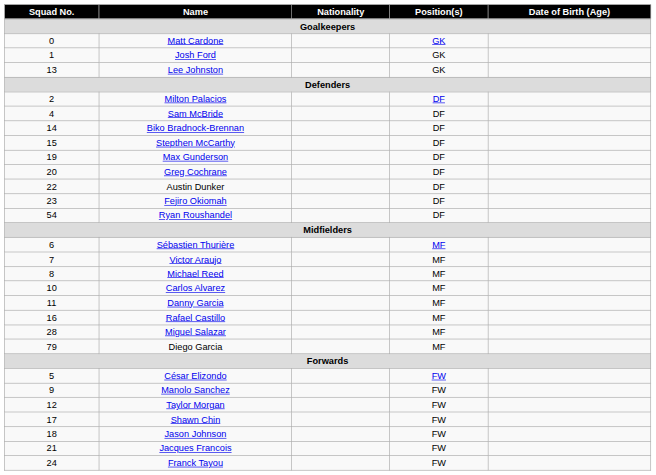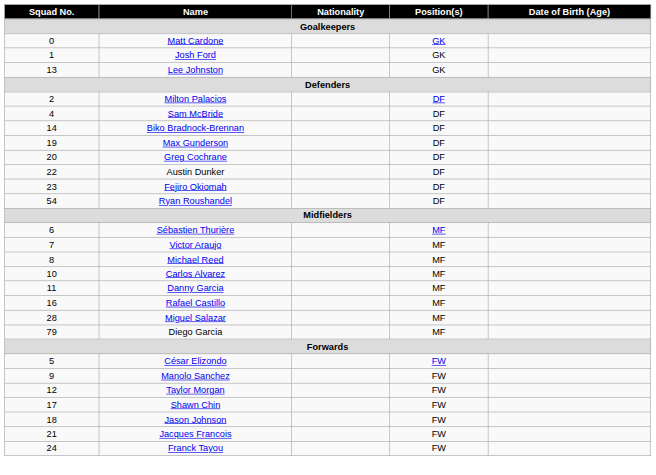 <table class="wikitable" style="text-align:center; font-size:90%; width:80%;">
 <tr>
 <th style="background:#000000; color:white; text-align:center;">Squad No.</th>
 <th style="background:#000000; color:white; text-align:center;">Name</th>
 <th style="background:#000000; color:white; text-align:center;">Nationality</th>
 <th style="background:#000000; color:white; text-align:center;">Position(s)</th>
 <th style="background:#000000; color:white; text-align:center;">Date of Birth (Age)</th>
 </tr>
 <tr>
 <th colspan="5" style="background:#dcdcdc; text-align:center">Goalkeepers</th>
 </tr>
 <tr>
 <td>0</td>
 <td><a href='#'>Matt Cardone</a></td>
 <td></td>
 <td><a href='#'>GK</a></td>
 <td></td>
 </tr>
 <tr>
 <td>1</td>
 <td><a href='#'>Josh Ford</a></td>
 <td></td>
 <td>GK</td>
 <td></td>
 </tr>
 <tr>
 <td>13</td>
 <td><a href='#'>Lee Johnston</a></td>
 <td></td>
 <td>GK</td>
 <td></td>
 </tr>
 <tr>
 <th colspan="5" style="background:#dcdcdc; text-align:center">Defenders</th>
 </tr>
 <tr>
 <td>2</td>
 <td><a href='#'>Milton Palacios</a></td>
 <td></td>
 <td><a href='#'>DF</a></td>
 <td></td>
 </tr>
 <tr>
 <td>4</td>
 <td><a href='#'>Sam McBride</a></td>
 <td></td>
 <td>DF</td>
 <td></td>
 </tr>
 <tr>
 <td>14</td>
 <td><a href='#'>Biko Bradnock-Brennan</a></td>
-<td></td>
-<td>DF</td>
-<td></td>
-</tr>
-<tr>
-<td>15</td>
-<td><a href='#'>Stepthen McCarthy</a></td>
 <td></td>
 <td>DF</td>
 <td></td>
 </tr>
 <tr>
 <td>19</td>
 <td><a href='#'>Max Gunderson</a></td>
 <td></td>
 <td>DF</td>
 <td></td>
 </tr>
 <tr>
 <td>20</td>
 <td><a href='#'>Greg Cochrane</a></td>
 <td></td>
 <td>DF</td>
 <td></td>
 </tr>
 <tr>
 <td>22</td>
 <td>Austin Dunker</td>
 <td></td>
 <td>DF</td>
 <td></td>
 </tr>
 <tr>
 <td>23</td>
 <td><a href='#'>Fejiro Okiomah</a></td>
 <td></td>
 <td>DF</td>
 <td></td>
 </tr>
 <tr>
 <td>54</td>
 <td><a href='#'>Ryan Roushandel</a></td>
 <td></td>
 <td>DF</td>
 <td></td>
 </tr>
 <tr>
 <th colspan="5" style="background:#dcdcdc; text-align:center">Midfielders</th>
 </tr>
 <tr>
 <td>6</td>
 <td><a href='#'>Sébastien Thurière</a></td>
 <td></td>
 <td><a href='#'>MF</a></td>
 <td></td>
 </tr>
 <tr>
 <td>7</td>
 <td><a href='#'>Victor Araujo</a></td>
 <td></td>
 <td>MF</td>
 <td></td>
 </tr>
 <tr>
 <td>8</td>
 <td><a href='#'>Michael Reed</a></td>
 <td></td>
 <td>MF</td>
 <td></td>
 </tr>
 <tr>
 <td>10</td>
 <td><a href='#'>Carlos Alvarez</a></td>
 <td></td>
 <td>MF</td>
 <td></td>
 </tr>
 <tr>
 <td>11</td>
 <td><a href='#'>Danny Garcia</a></td>
 <td></td>
 <td>MF</td>
 <td></td>
 </tr>
 <tr>
 <td>16</td>
 <td><a href='#'>Rafael Castillo</a></td>
 <td></td>
 <td>MF</td>
 <td></td>
 </tr>
 <tr>
 <td>28</td>
 <td><a href='#'>Miguel Salazar</a></td>
 <td></td>
 <td>MF</td>
 <td></td>
 </tr>
 <tr>
 <td>79</td>
 <td>Diego Garcia</td>
 <td></td>
 <td>MF</td>
 <td></td>
 </tr>
 <tr>
 <th colspan="5" style="background:#dcdcdc; text-align:center">Forwards</th>
 </tr>
 <tr>
 <td>5</td>
 <td><a href='#'>César Elizondo</a></td>
 <td></td>
 <td><a href='#'>FW</a></td>
 <td></td>
 </tr>
 <tr>
 <td>9</td>
 <td><a href='#'>Manolo Sanchez</a></td>
 <td></td>
 <td>FW</td>
 <td></td>
 </tr>
 <tr>
 <td>12</td>
 <td><a href='#'>Taylor Morgan</a></td>
 <td></td>
 <td>FW</td>
 <td></td>
 </tr>
 <tr>
 <td>17</td>
 <td><a href='#'>Shawn Chin</a></td>
 <td></td>
 <td>FW</td>
 <td></td>
 </tr>
 <tr>
 <td>18</td>
 <td><a href='#'>Jason Johnson</a></td>
 <td></td>
 <td>FW</td>
 <td></td>
 </tr>
 <tr>
 <td>21</td>
 <td><a href='#'>Jacques Francois</a></td>
 <td></td>
 <td>FW</td>
 <td></td>
 </tr>
 <tr>
 <td>24</td>
 <td><a href='#'>Franck Tayou</a></td>
 <td></td>
 <td>FW</td>
 <td></td>
 </tr>
 </table>
